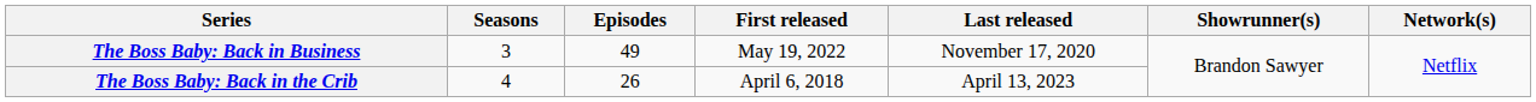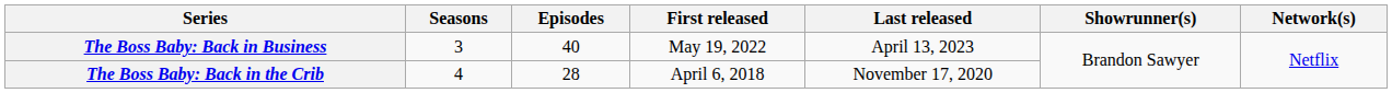 <table class="wikitable plainrowheaders" style="text-align:center; width:100%;">
 <tr>
 <th scope="col">Series</th>
 <th scope="col">Seasons</th>
 <th scope="col">Episodes</th>
 <th scope="col">First released</th>
 <th scope="col">Last released</th>
 <th scope="col">Showrunner(s)</th>
 <th scope="col">Network(s)</th>
 </tr>
 <tr>
 <th><em><a href='#'>The Boss Baby: Back in Business</a></em></th>
 <td>3</td>
-<td>49</td>
+<td>40</td>
 <td>May 19, 2022</td>
-<td>November 17, 2020</td>
+<td>April 13, 2023</td>
 <td rowspan="2">Brandon Sawyer</td>
 <td rowspan="2"><a href='#'>Netflix</a></td>
 </tr>
 <tr>
 <th><em><a href='#'>The Boss Baby: Back in the Crib</a></em></th>
 <td>4</td>
-<td>26</td>
+<td>28</td>
 <td>April 6, 2018</td>
-<td>April 13, 2023</td>
+<td>November 17, 2020</td>
 </tr>
 </table>
